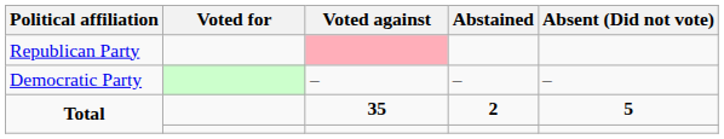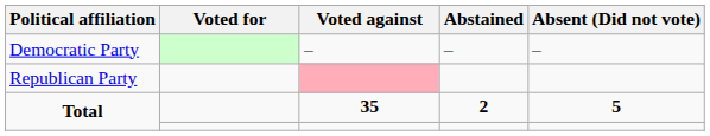 <table class="wikitable">
 <tr>
 <th>Political affiliation</th>
 <th style="width:20%;">Voted for</th>
 <th style="width:20%;">Voted against</th>
 <th>Abstained</th>
 <th>Absent (Did not vote)</th>
 </tr>
 <tr>
+<td> <a href='#'>Democratic Party</a></td>
+<td style="background-color:#CCFFCC;"></td>
+<td>–</td>
+<td>–</td>
+<td>–</td>
+</tr>
+<tr>
 <td> <a href='#'>Republican Party</a></td>
 <td></td>
 <td style="background-color:#FFAEB9;"></td>
 <td></td>
 <td></td>
-</tr>
-<tr>
-<td> <a href='#'>Democratic Party</a></td>
-<td style="background-color:#CCFFCC;"></td>
-<td>–</td>
-<td>–</td>
-<td>–</td>
 </tr>
 <tr>
 <td style="text-align:center;" rowspan="2"><strong>Total </strong></td>
 <td></td>
 <td style="text-align:center;"><strong>35</strong></td>
 <td style="text-align:center;"><strong>2</strong></td>
 <td style="text-align:center;"><strong>5</strong></td>
 </tr>
 <tr>
 <td style="text-align:center;"></td>
 <td style="text-align:center;"></td>
 <td style="text-align:center;"></td>
 <td style="text-align:center;"></td>
 </tr>
 </table>
